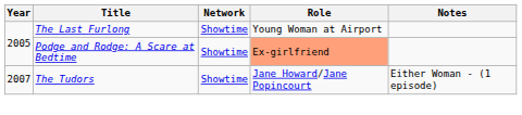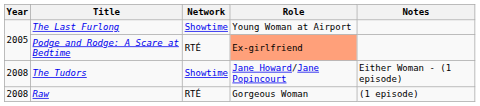 <table class="wikitable" style="font-size:90%;">
 <tr>
 <th>Year</th>
 <th>Title</th>
 <th>Network</th>
 <th>Role</th>
 <th>Notes</th>
 </tr>
 <tr>
 <td rowspan=2>2005</td>
 <td><em><a href='#'>The Last Furlong</a></em></td>
 <td><a href='#'>Showtime</a></td>
 <td>Young Woman at Airport</td>
 <td></td>
 </tr>
 <tr>
 <td><em><a href='#'>Podge and Rodge: A Scare at Bedtime</a></em></td>
-<td><a href='#'>Showtime</a></td>
+<td>RTÉ</td>
 <td style="background: lightsalmon;">Ex-girlfriend</td>
 <td></td>
 </tr>
 <tr>
-<td>2007</td>
+<td>2008</td>
 <td><em><a href='#'>The Tudors</a></em></td>
 <td><a href='#'>Showtime</a></td>
 <td><a href='#'>Jane Howard</a>/<a href='#'>Jane Popincourt</a></td>
 <td>Either Woman - (1 episode)</td>
 </tr>
+<tr>
+<td>2008</td>
+<td><em><a href='#'>Raw</a></em></td>
+<td>RTÉ</td>
+<td>Gorgeous Woman</td>
+<td>(1 episode)</td>
+</tr>
 </table>
